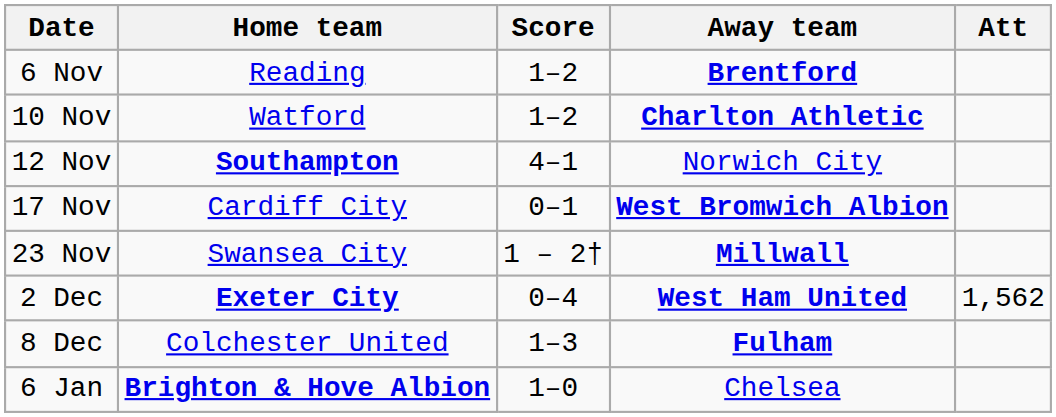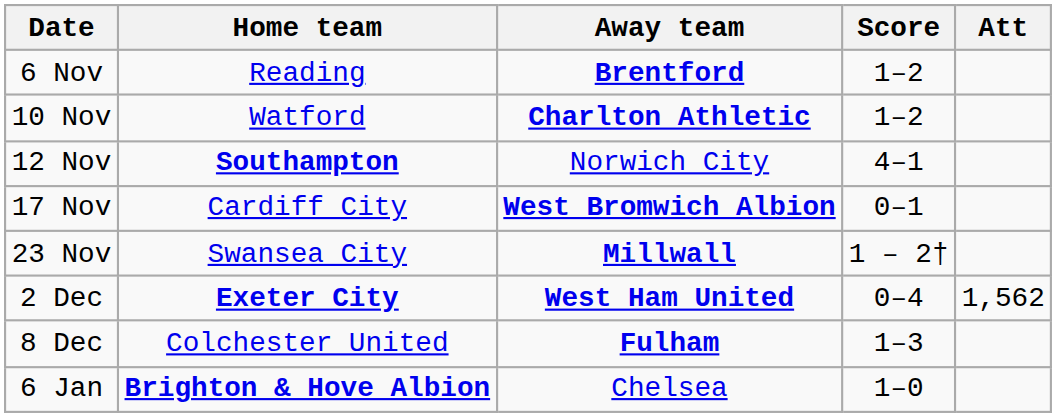 <table class="wikitable" style="text-align:center">
 <tr>
 <th>Date</th>
 <th>Home team</th>
+<th>Away team</th>
 <th>Score</th>
-<th>Away team</th>
 <th>Att</th>
 </tr>
 <tr>
 <td>6 Nov</td>
 <td><a href='#'>Reading</a></td>
+<td><strong><a href='#'>Brentford</a></strong></td>
 <td>1–2</td>
-<td><strong><a href='#'>Brentford</a></strong></td>
 <td></td>
 </tr>
 <tr>
 <td>10 Nov</td>
 <td><a href='#'>Watford</a></td>
+<td><strong><a href='#'>Charlton Athletic</a></strong></td>
 <td>1–2</td>
-<td><strong><a href='#'>Charlton Athletic</a></strong></td>
 <td></td>
 </tr>
 <tr>
 <td>12 Nov</td>
 <td><strong><a href='#'>Southampton</a></strong></td>
+<td><a href='#'>Norwich City</a></td>
 <td>4–1</td>
-<td><a href='#'>Norwich City</a></td>
 <td></td>
 </tr>
 <tr>
 <td>17 Nov</td>
 <td><a href='#'>Cardiff City</a></td>
+<td><strong><a href='#'>West Bromwich Albion</a></strong></td>
 <td>0–1</td>
-<td><strong><a href='#'>West Bromwich Albion</a></strong></td>
 <td></td>
 </tr>
 <tr>
 <td>23 Nov</td>
 <td><a href='#'>Swansea City</a></td>
+<td><strong><a href='#'>Millwall</a></strong></td>
 <td>1 – 2†</td>
-<td><strong><a href='#'>Millwall</a></strong></td>
 <td></td>
 </tr>
 <tr>
 <td>2 Dec</td>
 <td><strong><a href='#'>Exeter City</a></strong></td>
+<td><strong><a href='#'>West Ham United</a></strong></td>
 <td>0–4</td>
-<td><strong><a href='#'>West Ham United</a></strong></td>
 <td>1,562</td>
 </tr>
 <tr>
 <td>8 Dec</td>
 <td><a href='#'>Colchester United</a></td>
+<td><strong><a href='#'>Fulham</a></strong></td>
 <td>1–3</td>
-<td><strong><a href='#'>Fulham</a></strong></td>
 <td></td>
 </tr>
 <tr>
 <td>6 Jan</td>
 <td><strong><a href='#'>Brighton & Hove Albion</a></strong></td>
+<td><a href='#'>Chelsea</a></td>
 <td>1–0</td>
-<td><a href='#'>Chelsea</a></td>
 <td></td>
 </tr>
 </table>
